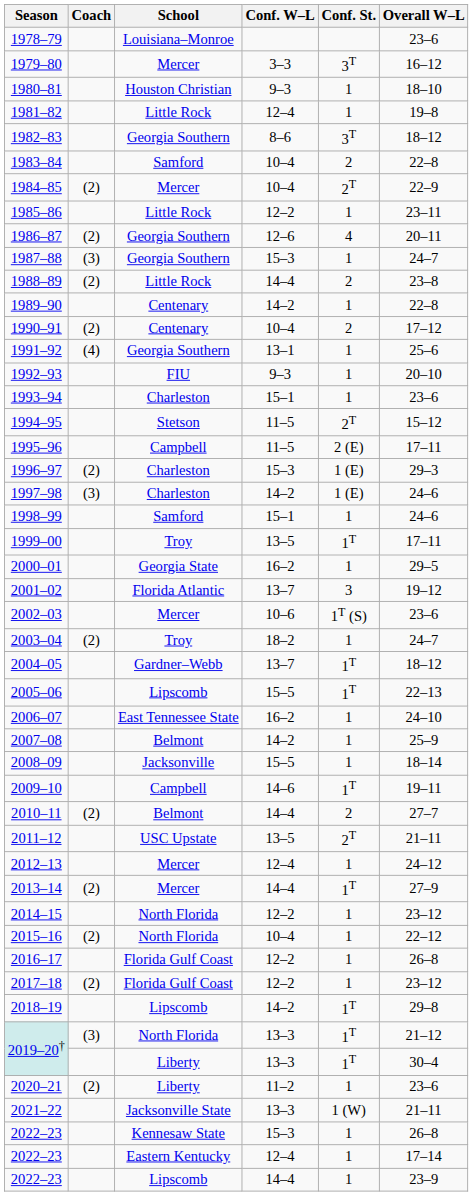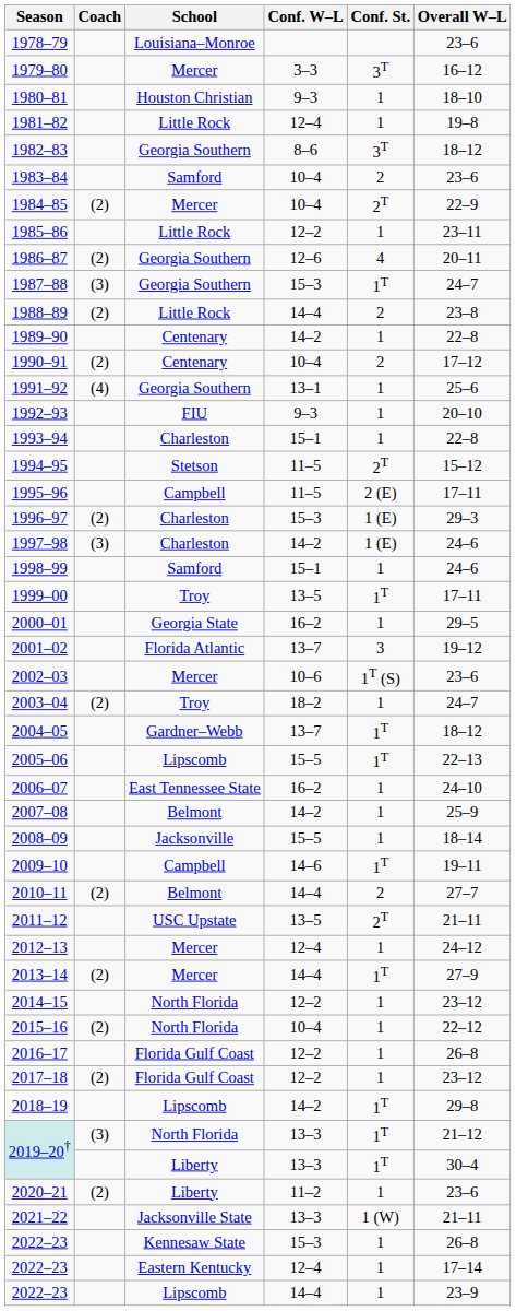 <table class="wikitable sortable">
 <tr>
 <th>Season</th>
 <th>Coach</th>
 <th>School</th>
 <th>Conf. W–L</th>
 <th>Conf. St.</th>
 <th>Overall W–L</th>
 </tr>
 <tr align=center>
 <td><a href='#'>1978–79</a></td>
 <td></td>
 <td><a href='#'>Louisiana–Monroe</a></td>
 <td></td>
 <td></td>
 <td>23–6</td>
 </tr>
 <tr align=center>
 <td><a href='#'>1979–80</a></td>
 <td></td>
 <td><a href='#'>Mercer</a></td>
 <td>3–3</td>
 <td>3<sup>T</sup></td>
 <td>16–12</td>
 </tr>
 <tr align=center>
 <td><a href='#'>1980–81</a></td>
 <td></td>
 <td><a href='#'>Houston Christian</a></td>
 <td>9–3</td>
 <td>1</td>
 <td>18–10</td>
 </tr>
 <tr align=center>
 <td><a href='#'>1981–82</a></td>
 <td></td>
 <td><a href='#'>Little Rock</a></td>
 <td>12–4</td>
 <td>1</td>
 <td>19–8</td>
 </tr>
 <tr align=center>
 <td><a href='#'>1982–83</a></td>
 <td></td>
 <td><a href='#'>Georgia Southern</a></td>
 <td>8–6</td>
 <td>3<sup>T</sup></td>
 <td>18–12</td>
 </tr>
 <tr align=center>
 <td><a href='#'>1983–84</a></td>
 <td></td>
 <td><a href='#'>Samford</a></td>
 <td>10–4</td>
 <td>2</td>
-<td>22–8</td>
+<td>23–6</td>
 </tr>
 <tr align=center>
 <td><a href='#'>1984–85</a></td>
 <td> (2)</td>
 <td><a href='#'>Mercer</a></td>
 <td>10–4</td>
 <td>2<sup>T</sup></td>
 <td>22–9</td>
 </tr>
 <tr align=center>
 <td><a href='#'>1985–86</a></td>
 <td></td>
 <td><a href='#'>Little Rock</a></td>
 <td>12–2</td>
 <td>1</td>
 <td>23–11</td>
 </tr>
 <tr align=center>
 <td><a href='#'>1986–87</a></td>
 <td> (2)</td>
 <td><a href='#'>Georgia Southern</a></td>
 <td>12–6</td>
 <td>4</td>
 <td>20–11</td>
 </tr>
 <tr align=center>
 <td><a href='#'>1987–88</a></td>
 <td> (3)</td>
 <td><a href='#'>Georgia Southern</a></td>
 <td>15–3</td>
-<td>1</td>
+<td>1<sup>T</sup></td>
 <td>24–7</td>
 </tr>
 <tr align=center>
 <td><a href='#'>1988–89</a></td>
 <td> (2)</td>
 <td><a href='#'>Little Rock</a></td>
 <td>14–4</td>
 <td>2</td>
 <td>23–8</td>
 </tr>
 <tr align=center>
 <td><a href='#'>1989–90</a></td>
 <td></td>
 <td><a href='#'>Centenary</a></td>
 <td>14–2</td>
 <td>1</td>
 <td>22–8</td>
 </tr>
 <tr align=center>
 <td><a href='#'>1990–91</a></td>
 <td> (2)</td>
 <td><a href='#'>Centenary</a></td>
 <td>10–4</td>
 <td>2</td>
 <td>17–12</td>
 </tr>
 <tr align=center>
 <td><a href='#'>1991–92</a></td>
 <td> (4)</td>
 <td><a href='#'>Georgia Southern</a></td>
 <td>13–1</td>
 <td>1</td>
 <td>25–6</td>
 </tr>
 <tr align=center>
 <td><a href='#'>1992–93</a></td>
 <td></td>
 <td><a href='#'>FIU</a></td>
 <td>9–3</td>
 <td>1</td>
 <td>20–10</td>
 </tr>
 <tr align=center>
 <td><a href='#'>1993–94</a></td>
 <td></td>
 <td><a href='#'>Charleston</a></td>
 <td>15–1</td>
 <td>1</td>
-<td>23–6</td>
+<td>22–8</td>
 </tr>
 <tr align=center>
 <td><a href='#'>1994–95</a></td>
 <td></td>
 <td><a href='#'>Stetson</a></td>
 <td>11–5</td>
 <td>2<sup>T</sup></td>
 <td>15–12</td>
 </tr>
 <tr align=center>
 <td><a href='#'>1995–96</a></td>
 <td></td>
 <td><a href='#'>Campbell</a></td>
 <td>11–5</td>
 <td>2 (E)</td>
 <td>17–11</td>
 </tr>
 <tr align=center>
 <td><a href='#'>1996–97</a></td>
 <td> (2)</td>
 <td><a href='#'>Charleston</a></td>
 <td>15–3</td>
 <td>1 (E)</td>
 <td>29–3</td>
 </tr>
 <tr align=center>
 <td><a href='#'>1997–98</a></td>
 <td> (3)</td>
 <td><a href='#'>Charleston</a></td>
 <td>14–2</td>
 <td>1 (E)</td>
 <td>24–6</td>
 </tr>
 <tr align=center>
 <td><a href='#'>1998–99</a></td>
 <td></td>
 <td><a href='#'>Samford</a></td>
 <td>15–1</td>
 <td>1</td>
 <td>24–6</td>
 </tr>
 <tr align=center>
 <td><a href='#'>1999–00</a></td>
 <td></td>
 <td><a href='#'>Troy</a></td>
 <td>13–5</td>
 <td>1<sup>T</sup></td>
 <td>17–11</td>
 </tr>
 <tr align=center>
 <td><a href='#'>2000–01</a></td>
 <td></td>
 <td><a href='#'>Georgia State</a></td>
 <td>16–2</td>
 <td>1</td>
 <td>29–5</td>
 </tr>
 <tr align=center>
 <td><a href='#'>2001–02</a></td>
 <td></td>
 <td><a href='#'>Florida Atlantic</a></td>
 <td>13–7</td>
 <td>3</td>
 <td>19–12</td>
 </tr>
 <tr align=center>
 <td><a href='#'>2002–03</a></td>
 <td></td>
 <td><a href='#'>Mercer</a></td>
 <td>10–6</td>
 <td>1<sup>T</sup> (S)</td>
 <td>23–6</td>
 </tr>
 <tr align=center>
 <td><a href='#'>2003–04</a></td>
 <td> (2)</td>
 <td><a href='#'>Troy</a></td>
 <td>18–2</td>
 <td>1</td>
 <td>24–7</td>
 </tr>
 <tr align=center>
 <td><a href='#'>2004–05</a></td>
 <td></td>
 <td><a href='#'>Gardner–Webb</a></td>
 <td>13–7</td>
 <td>1<sup>T</sup></td>
 <td>18–12</td>
 </tr>
 <tr align=center>
 <td><a href='#'>2005–06</a></td>
 <td></td>
 <td><a href='#'>Lipscomb</a></td>
 <td>15–5</td>
 <td>1<sup>T</sup></td>
 <td>22–13</td>
 </tr>
 <tr align=center>
 <td><a href='#'>2006–07</a></td>
 <td></td>
 <td><a href='#'>East Tennessee State</a></td>
 <td>16–2</td>
 <td>1</td>
 <td>24–10</td>
 </tr>
 <tr align=center>
 <td><a href='#'>2007–08</a></td>
 <td></td>
 <td><a href='#'>Belmont</a></td>
 <td>14–2</td>
 <td>1</td>
 <td>25–9</td>
 </tr>
 <tr align=center>
 <td><a href='#'>2008–09</a></td>
 <td></td>
 <td><a href='#'>Jacksonville</a></td>
 <td>15–5</td>
 <td>1</td>
 <td>18–14</td>
 </tr>
 <tr align=center>
 <td><a href='#'>2009–10</a></td>
 <td></td>
 <td><a href='#'>Campbell</a></td>
 <td>14–6</td>
 <td>1<sup>T</sup></td>
 <td>19–11</td>
 </tr>
 <tr align=center>
 <td><a href='#'>2010–11</a></td>
 <td> (2)</td>
 <td><a href='#'>Belmont</a></td>
 <td>14–4</td>
 <td>2</td>
 <td>27–7</td>
 </tr>
 <tr align=center>
 <td><a href='#'>2011–12</a></td>
 <td></td>
 <td><a href='#'>USC Upstate</a></td>
 <td>13–5</td>
 <td>2<sup>T</sup></td>
 <td>21–11</td>
 </tr>
 <tr align=center>
 <td><a href='#'>2012–13</a></td>
 <td></td>
 <td><a href='#'>Mercer</a></td>
 <td>12–4</td>
 <td>1</td>
 <td>24–12</td>
 </tr>
 <tr align=center>
 <td><a href='#'>2013–14</a></td>
 <td> (2)</td>
 <td><a href='#'>Mercer</a></td>
 <td>14–4</td>
 <td>1<sup>T</sup></td>
 <td>27–9</td>
 </tr>
 <tr align=center>
 <td><a href='#'>2014–15</a></td>
 <td></td>
 <td><a href='#'>North Florida</a></td>
 <td>12–2</td>
 <td>1</td>
 <td>23–12</td>
 </tr>
 <tr align=center>
 <td><a href='#'>2015–16</a></td>
 <td> (2)</td>
 <td><a href='#'>North Florida</a></td>
 <td>10–4</td>
 <td>1</td>
 <td>22–12</td>
 </tr>
 <tr align=center>
 <td><a href='#'>2016–17</a></td>
 <td></td>
 <td><a href='#'>Florida Gulf Coast</a></td>
 <td>12–2</td>
 <td>1</td>
 <td>26–8</td>
 </tr>
 <tr align=center>
 <td><a href='#'>2017–18</a></td>
 <td> (2)</td>
 <td><a href='#'>Florida Gulf Coast</a></td>
 <td>12–2</td>
 <td>1</td>
 <td>23–12</td>
 </tr>
 <tr align=center>
 <td><a href='#'>2018–19</a></td>
 <td></td>
 <td><a href='#'>Lipscomb</a></td>
 <td>14–2</td>
 <td>1<sup>T</sup></td>
 <td>29–8</td>
 </tr>
 <tr align=center>
 <td rowspan=2 bgcolor=#cfecec><a href='#'>2019–20</a><sup>†</sup></td>
 <td> (3)</td>
 <td><a href='#'>North Florida</a></td>
 <td>13–3</td>
 <td>1<sup>T</sup></td>
 <td>21–12</td>
 </tr>
 <tr align=center>
 <td></td>
 <td><a href='#'>Liberty</a></td>
 <td>13–3</td>
 <td>1<sup>T</sup></td>
 <td>30–4</td>
 </tr>
 <tr align=center>
 <td><a href='#'>2020–21</a></td>
 <td> (2)</td>
 <td><a href='#'>Liberty</a></td>
 <td>11–2</td>
 <td>1</td>
 <td>23–6</td>
 </tr>
 <tr align=center>
 <td><a href='#'>2021–22</a></td>
 <td></td>
 <td><a href='#'>Jacksonville State</a></td>
 <td>13–3</td>
 <td>1 (W)</td>
 <td>21–11</td>
 </tr>
 <tr align=center>
 <td><a href='#'>2022–23</a></td>
 <td></td>
 <td><a href='#'>Kennesaw State</a></td>
 <td>15–3</td>
 <td>1</td>
 <td>26–8</td>
 </tr>
 <tr align=center>
 <td><a href='#'>2022–23</a></td>
 <td></td>
 <td><a href='#'>Eastern Kentucky</a></td>
 <td>12–4</td>
 <td>1</td>
 <td>17–14</td>
 </tr>
 <tr align=center>
 <td><a href='#'>2022–23</a></td>
 <td></td>
 <td><a href='#'>Lipscomb</a></td>
 <td>14–4</td>
 <td>1</td>
 <td>23–9</td>
 </tr>
 </table>
